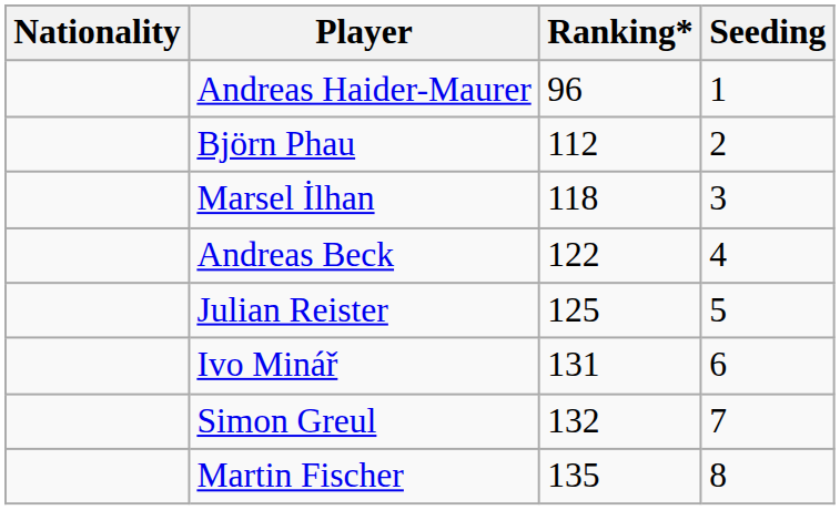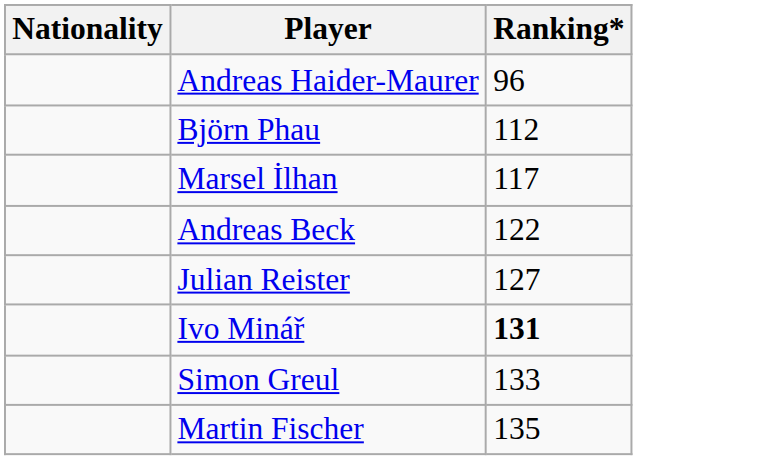 <table class="wikitable" border="1">
 <tr>
 <th>Nationality</th>
 <th>Player</th>
 <th>Ranking*</th>
-<th>Seeding</th>
 </tr>
 <tr>
 <td></td>
 <td><a href='#'>Andreas Haider-Maurer</a></td>
 <td>96</td>
-<td>1</td>
 </tr>
 <tr>
 <td></td>
 <td><a href='#'>Björn Phau</a></td>
 <td>112</td>
-<td>2</td>
 </tr>
 <tr>
 <td></td>
 <td><a href='#'>Marsel İlhan</a></td>
-<td>118</td>
-<td>3</td>
+<td>117</td>
 </tr>
 <tr>
 <td></td>
 <td><a href='#'>Andreas Beck</a></td>
 <td>122</td>
-<td>4</td>
 </tr>
 <tr>
 <td></td>
 <td><a href='#'>Julian Reister</a></td>
-<td>125</td>
-<td>5</td>
+<td>127</td>
 </tr>
 <tr>
 <td></td>
 <td><a href='#'>Ivo Minář</a></td>
-<td>131</td>
-<td>6</td>
+<td><strong>131</strong></td>
 </tr>
 <tr>
 <td></td>
 <td><a href='#'>Simon Greul</a></td>
-<td>132</td>
-<td>7</td>
+<td>133</td>
 </tr>
 <tr>
 <td></td>
 <td><a href='#'>Martin Fischer</a></td>
 <td>135</td>
-<td>8</td>
 </tr>
 </table>
